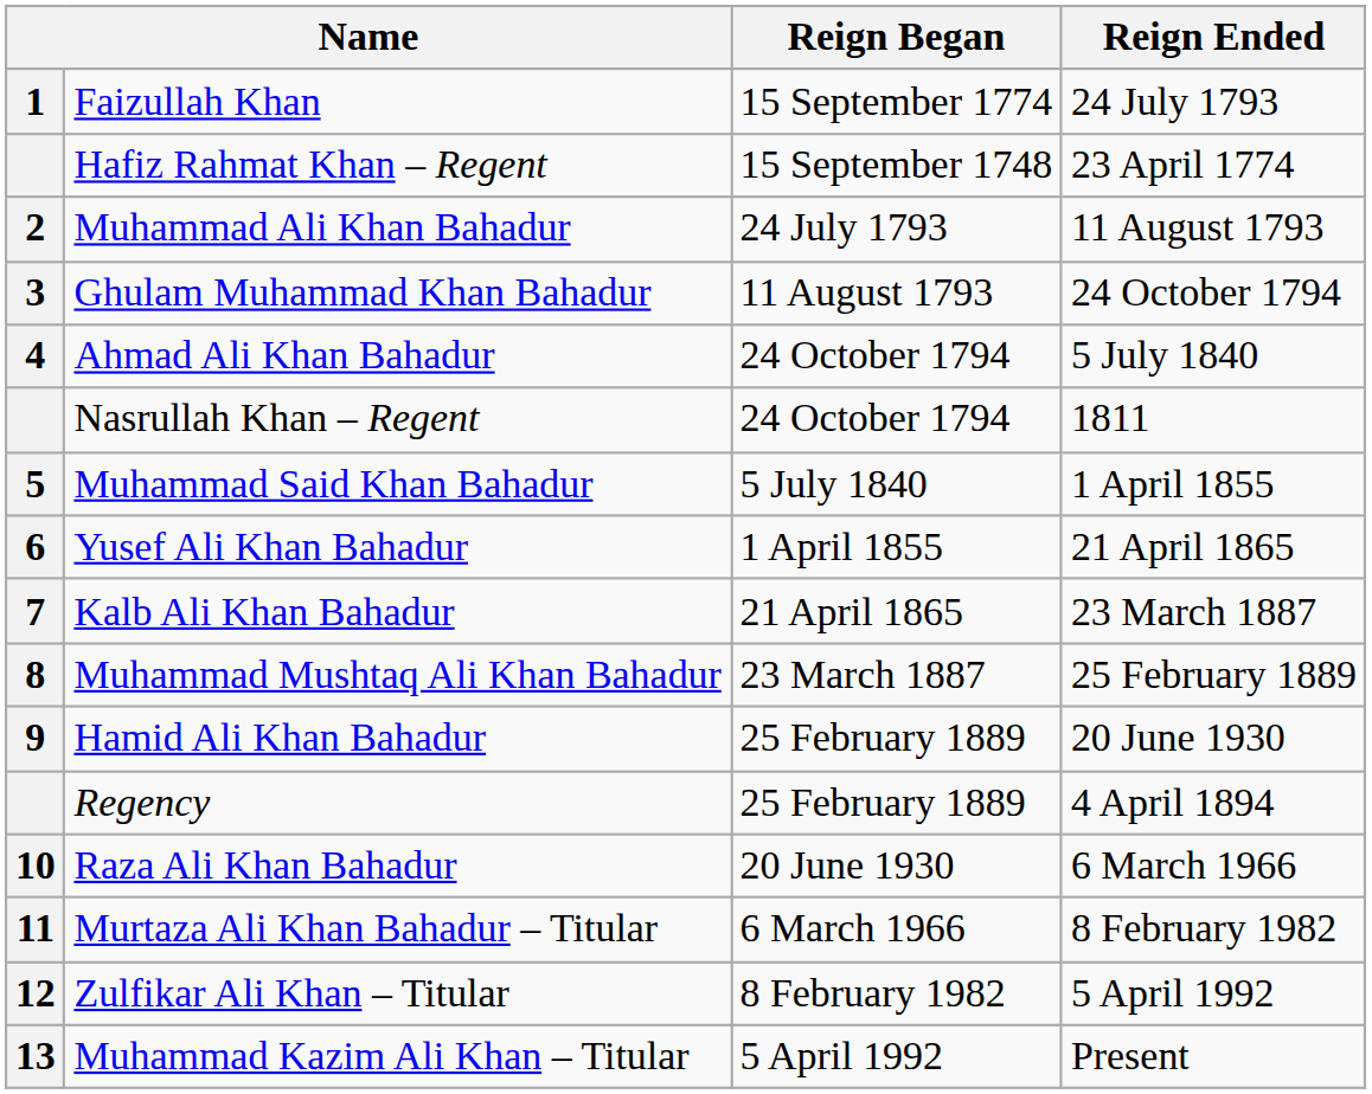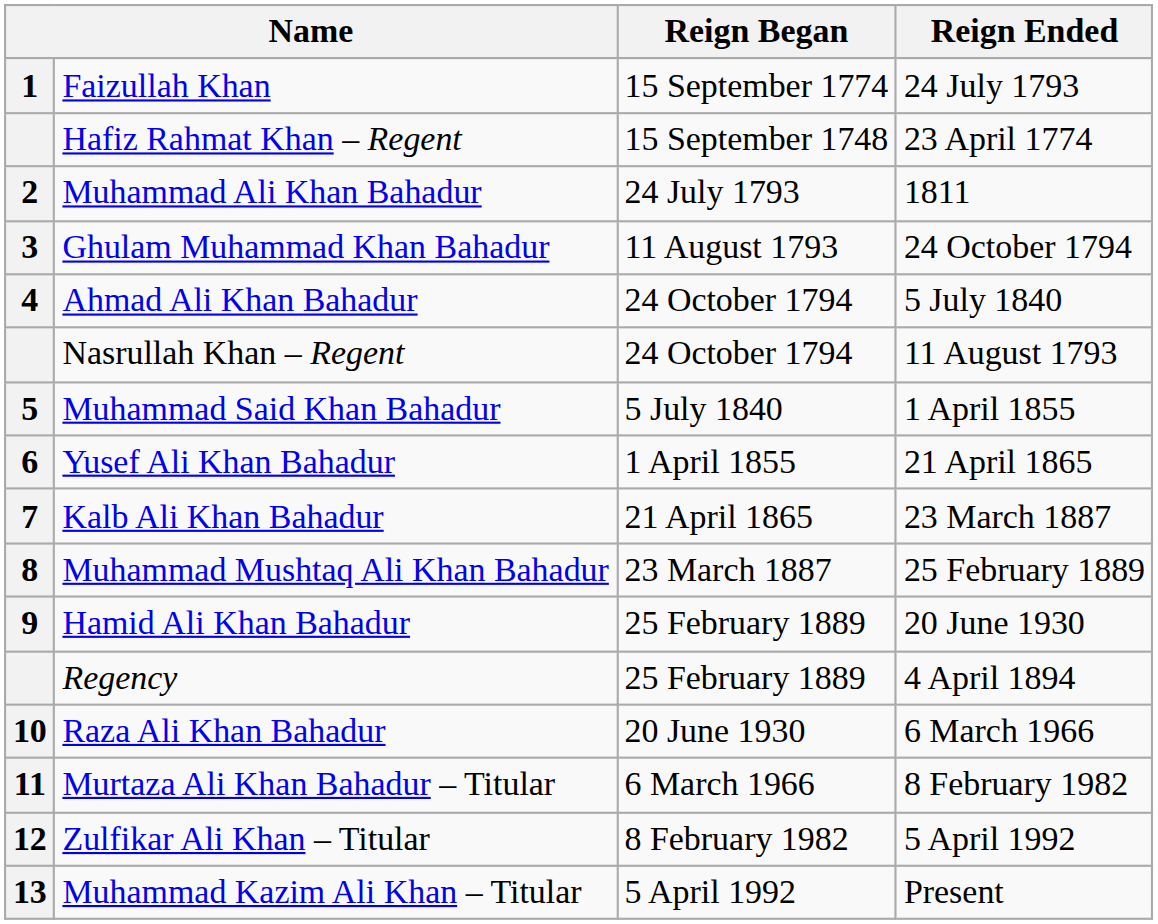 <table class="wikitable">
 <tr>
 <th colspan=2>Name</th>
 <th>Reign Began</th>
 <th>Reign Ended</th>
 </tr>
 <tr>
 <th>1</th>
 <td><a href='#'>Faizullah Khan</a></td>
 <td>15 September 1774</td>
 <td>24 July 1793</td>
 </tr>
 <tr>
 <th></th>
 <td><a href='#'>Hafiz Rahmat Khan</a> – <em>Regent</em></td>
 <td>15 September 1748</td>
 <td>23 April 1774</td>
 </tr>
 <tr>
 <th>2</th>
 <td><a href='#'>Muhammad Ali Khan Bahadur</a></td>
 <td>24 July 1793</td>
-<td>11 August 1793</td>
+<td>1811</td>
 </tr>
 <tr>
 <th>3</th>
 <td><a href='#'>Ghulam Muhammad Khan Bahadur</a></td>
 <td>11 August 1793</td>
 <td>24 October 1794</td>
 </tr>
 <tr>
 <th>4</th>
 <td><a href='#'>Ahmad Ali Khan Bahadur</a></td>
 <td>24 October 1794</td>
 <td>5 July 1840</td>
 </tr>
 <tr>
 <th></th>
 <td>Nasrullah Khan – <em>Regent</em></td>
 <td>24 October 1794</td>
-<td>1811</td>
+<td>11 August 1793</td>
 </tr>
 <tr>
 <th>5</th>
 <td><a href='#'>Muhammad Said Khan Bahadur</a></td>
 <td>5 July 1840</td>
 <td>1 April 1855</td>
 </tr>
 <tr>
 <th>6</th>
 <td><a href='#'>Yusef Ali Khan Bahadur</a></td>
 <td>1 April 1855</td>
 <td>21 April 1865</td>
 </tr>
 <tr>
 <th>7</th>
 <td><a href='#'>Kalb Ali Khan Bahadur</a></td>
 <td>21 April 1865</td>
 <td>23 March 1887</td>
 </tr>
 <tr>
 <th>8</th>
 <td><a href='#'>Muhammad Mushtaq Ali Khan Bahadur</a></td>
 <td>23 March 1887</td>
 <td>25 February 1889</td>
 </tr>
 <tr>
 <th>9</th>
 <td><a href='#'>Hamid Ali Khan Bahadur</a></td>
 <td>25 February 1889</td>
 <td>20 June 1930</td>
 </tr>
 <tr>
 <th></th>
 <td><em>Regency</em></td>
 <td>25 February 1889</td>
 <td>4 April 1894</td>
 </tr>
 <tr>
 <th>10</th>
 <td><a href='#'>Raza Ali Khan Bahadur</a></td>
 <td>20 June 1930</td>
 <td>6 March 1966</td>
 </tr>
 <tr>
 <th>11</th>
 <td><a href='#'>Murtaza Ali Khan Bahadur</a> – Titular</td>
 <td>6 March 1966</td>
 <td>8 February 1982</td>
 </tr>
 <tr>
 <th>12</th>
 <td><a href='#'>Zulfikar Ali Khan</a> – Titular</td>
 <td>8 February 1982</td>
 <td>5 April 1992</td>
 </tr>
 <tr>
 <th>13</th>
 <td><a href='#'>Muhammad Kazim Ali Khan</a> – Titular</td>
 <td>5 April 1992</td>
 <td>Present</td>
 </tr>
 </table>
